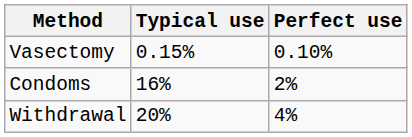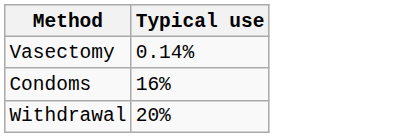 <table class="wikitable sortable mw-collapsible">
 <tr>
 <th>Method</th>
 <th>Typical use</th>
-<th>Perfect use</th>
 </tr>
 <tr>
 <td>Vasectomy</td>
-<td>0.15%</td>
-<td>0.10%</td>
+<td>0.14%</td>
 </tr>
 <tr>
 <td>Condoms</td>
 <td>16%</td>
-<td>2%</td>
 </tr>
 <tr>
 <td>Withdrawal</td>
 <td>20%</td>
-<td>4%</td>
 </tr>
 </table>
